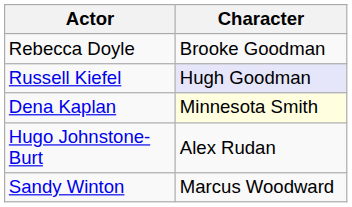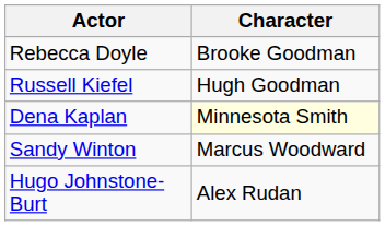 <table class="wikitable sortable plainrowheaders">
 <tr>
 <th scope="col" style="width:140px;">Actor</th>
 <th scope="col" style="width:140px;">Character</th>
 </tr>
 <tr>
 <td>Rebecca Doyle</td>
 <td>Brooke Goodman</td>
 </tr>
 <tr>
 <td><a href='#'>Russell Kiefel</a></td>
-<td style="background: lavender;">Hugh Goodman</td>
+<td>Hugh Goodman</td>
 </tr>
 <tr>
 <td><a href='#'>Dena Kaplan</a></td>
 <td style="background: lightyellow;">Minnesota Smith</td>
 </tr>
 <tr>
+<td><a href='#'>Sandy Winton</a></td>
+<td>Marcus Woodward</td>
+</tr>
+<tr>
 <td><a href='#'>Hugo Johnstone-Burt</a></td>
 <td>Alex Rudan</td>
 </tr>
-<tr>
-<td><a href='#'>Sandy Winton</a></td>
-<td>Marcus Woodward</td>
-</tr>
 </table>
